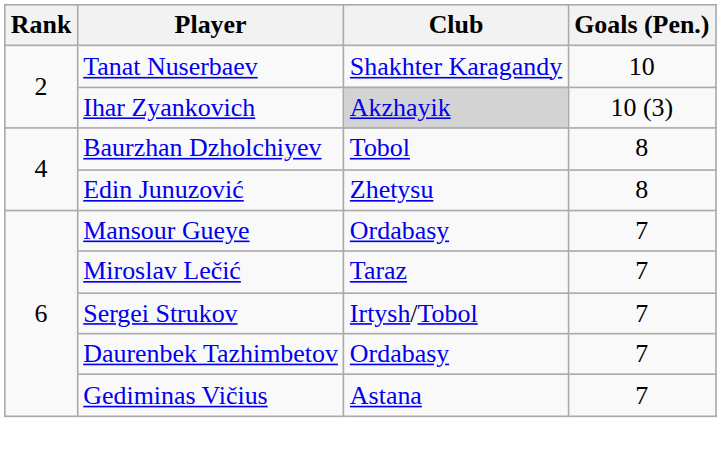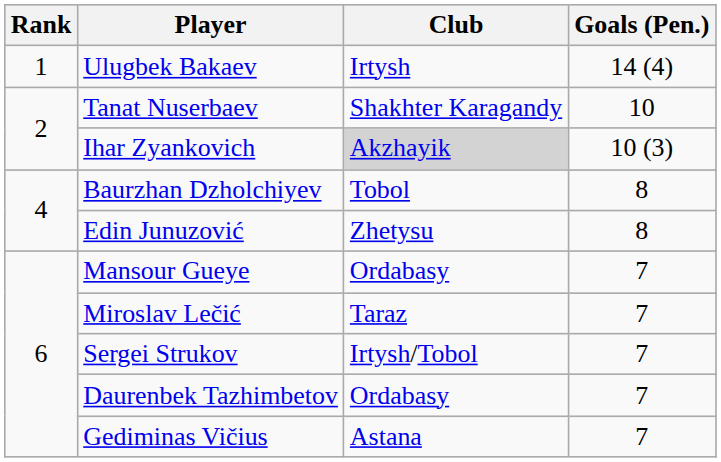 <table class="wikitable" style="text-align:center">
 <tr>
 <th>Rank</th>
 <th>Player</th>
 <th>Club</th>
 <th>Goals (Pen.)</th>
+</tr>
+<tr>
+<td>1</td>
+<td align="left"> <a href='#'>Ulugbek Bakaev</a></td>
+<td align="left"><a href='#'>Irtysh</a></td>
+<td>14 (4)</td>
 </tr>
 <tr>
 <td rowspan="2">2</td>
 <td align="left"> <a href='#'>Tanat Nuserbaev</a></td>
 <td align="left"><a href='#'>Shakhter Karagandy</a></td>
 <td>10</td>
 </tr>
 <tr>
 <td align="left"> <a href='#'>Ihar Zyankovich</a></td>
 <td align="left" style="background: lightgrey;"><a href='#'>Akzhayik</a></td>
 <td>10 (3)</td>
 </tr>
 <tr>
 <td rowspan="2">4</td>
 <td align="left"> <a href='#'>Baurzhan Dzholchiyev</a></td>
 <td align="left"><a href='#'>Tobol</a></td>
 <td>8</td>
 </tr>
 <tr>
 <td align="left"> <a href='#'>Edin Junuzović</a></td>
 <td align="left"><a href='#'>Zhetysu</a></td>
 <td>8</td>
 </tr>
 <tr>
 <td rowspan="5">6</td>
 <td align="left"> <a href='#'>Mansour Gueye</a></td>
 <td align="left"><a href='#'>Ordabasy</a></td>
 <td>7</td>
 </tr>
 <tr>
 <td align="left"> <a href='#'>Miroslav Lečić</a></td>
 <td align="left"><a href='#'>Taraz</a></td>
 <td>7</td>
 </tr>
 <tr>
 <td align="left"> <a href='#'>Sergei Strukov</a></td>
 <td align="left"><a href='#'>Irtysh</a>/<a href='#'>Tobol</a></td>
 <td>7</td>
 </tr>
 <tr>
 <td align="left"> <a href='#'>Daurenbek Tazhimbetov</a></td>
 <td align="left"><a href='#'>Ordabasy</a></td>
 <td>7</td>
 </tr>
 <tr>
 <td align="left"> <a href='#'>Gediminas Vičius</a></td>
 <td align="left"><a href='#'>Astana</a></td>
 <td>7</td>
 </tr>
 </table>
